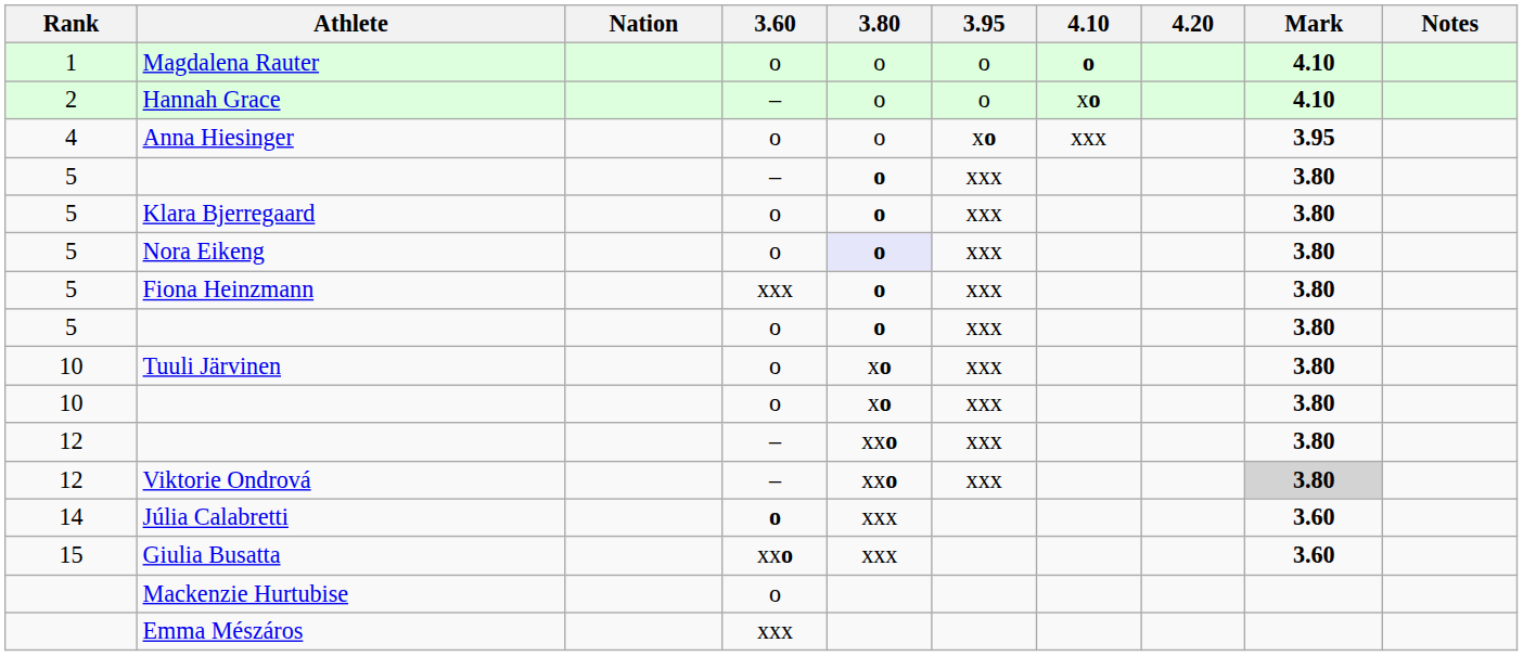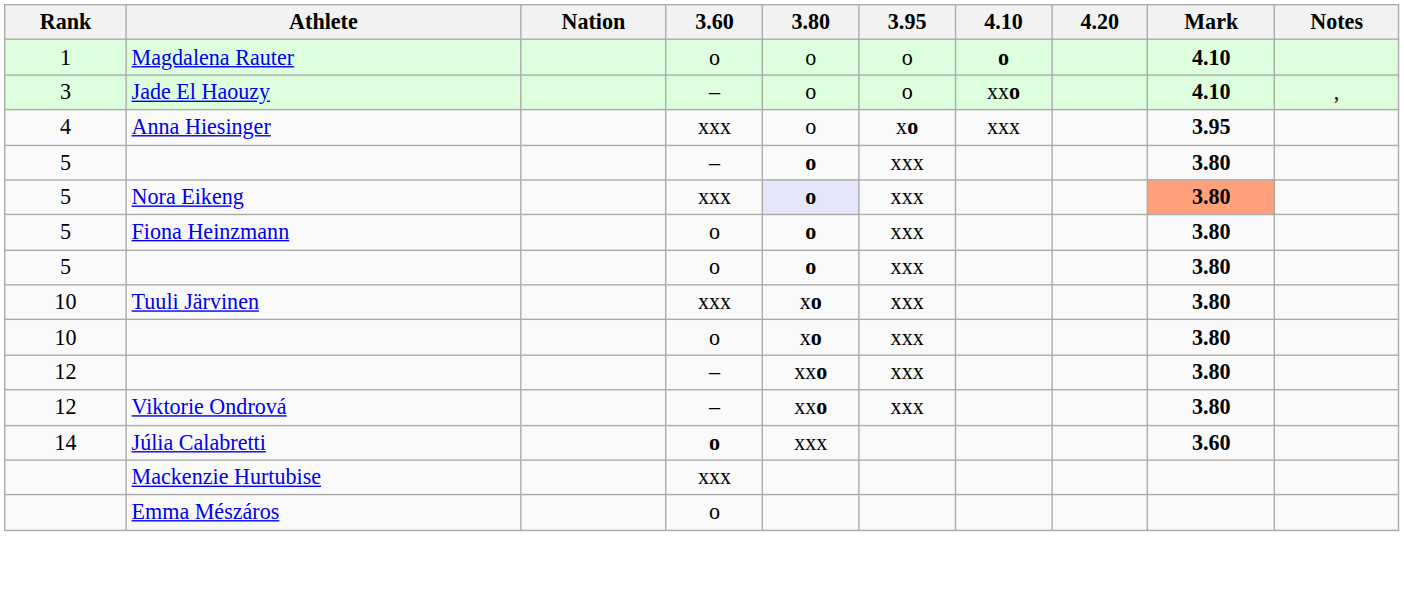 <table class="wikitable sortable" style="text-align:center;width: 80%;">
 <tr>
 <th scope="col">Rank</th>
 <th scope="col">Athlete</th>
 <th scope="col">Nation</th>
 <th scope="col">3.60</th>
 <th scope="col">3.80</th>
 <th scope="col">3.95</th>
 <th scope="col">4.10</th>
 <th scope="col">4.20</th>
 <th scope="col">Mark</th>
 <th scope="col">Notes</th>
 </tr>
 <tr bgcolor=ddffdd>
 <td>1</td>
 <td align=left><a href='#'>Magdalena Rauter</a></td>
 <td align=left></td>
 <td>o</td>
 <td>o</td>
 <td>o</td>
 <td><strong>o</strong></td>
 <td></td>
 <td><strong>4.10</strong></td>
 <td></td>
 </tr>
 <tr bgcolor=ddffdd>
-<td>2</td>
-<td align=left><a href='#'>Hannah Grace</a></td>
+<td>3</td>
+<td align=left><a href='#'>Jade El Haouzy</a></td>
 <td align=left></td>
 <td>–</td>
 <td>o</td>
 <td>o</td>
-<td>x<strong>o</strong></td>
+<td>xx<strong>o</strong></td>
 <td></td>
 <td><strong>4.10</strong></td>
-<td></td>
+<td>, </td>
 </tr>
 <tr>
 <td>4</td>
 <td align=left><a href='#'>Anna Hiesinger</a></td>
 <td align=left></td>
-<td>o</td>
+<td>xxx</td>
 <td>o</td>
 <td>x<strong>o</strong></td>
 <td>xxx</td>
 <td></td>
 <td><strong>3.95</strong></td>
 <td></td>
 </tr>
 <tr>
 <td>5</td>
 <td align=left></td>
 <td align=left></td>
 <td>–</td>
 <td><strong>o</strong></td>
 <td>xxx</td>
 <td></td>
 <td></td>
 <td><strong>3.80</strong></td>
 <td></td>
 </tr>
 <tr>
 <td>5</td>
-<td align=left><a href='#'>Klara Bjerregaard</a></td>
-<td align=left></td>
-<td>o</td>
-<td><strong>o</strong></td>
-<td>xxx</td>
-<td></td>
-<td></td>
-<td><strong>3.80</strong></td>
-<td></td>
-</tr>
-<tr>
-<td>5</td>
 <td align=left><a href='#'>Nora Eikeng</a></td>
 <td align=left></td>
-<td>o</td>
+<td>xxx</td>
 <td style="background: lavender;"><strong>o</strong></td>
 <td>xxx</td>
 <td></td>
 <td></td>
-<td><strong>3.80</strong></td>
+<td style="background: lightsalmon;"><strong>3.80</strong></td>
 <td></td>
 </tr>
 <tr>
 <td>5</td>
 <td align=left><a href='#'>Fiona Heinzmann</a></td>
 <td align=left></td>
-<td>xxx</td>
+<td>o</td>
 <td><strong>o</strong></td>
 <td>xxx</td>
 <td></td>
 <td></td>
 <td><strong>3.80</strong></td>
 <td></td>
 </tr>
 <tr>
 <td>5</td>
 <td align=left></td>
 <td align=left></td>
 <td>o</td>
 <td><strong>o</strong></td>
 <td>xxx</td>
 <td></td>
 <td></td>
 <td><strong>3.80</strong></td>
 <td></td>
 </tr>
 <tr>
 <td>10</td>
 <td align=left><a href='#'>Tuuli Järvinen</a></td>
 <td align=left></td>
-<td>o</td>
+<td>xxx</td>
 <td>x<strong>o</strong></td>
 <td>xxx</td>
 <td></td>
 <td></td>
 <td><strong>3.80</strong></td>
 <td></td>
 </tr>
 <tr>
 <td>10</td>
 <td align=left></td>
 <td align=left></td>
 <td>o</td>
 <td>x<strong>o</strong></td>
 <td>xxx</td>
 <td></td>
 <td></td>
 <td><strong>3.80</strong></td>
 <td></td>
 </tr>
 <tr>
 <td>12</td>
 <td align=left></td>
 <td align=left></td>
 <td>–</td>
 <td>xx<strong>o</strong></td>
 <td>xxx</td>
 <td></td>
 <td></td>
 <td><strong>3.80</strong></td>
 <td></td>
 </tr>
 <tr>
 <td>12</td>
 <td align=left><a href='#'>Viktorie Ondrová</a></td>
 <td align=left></td>
 <td>–</td>
 <td>xx<strong>o</strong></td>
 <td>xxx</td>
 <td></td>
 <td></td>
-<td style="background: lightgrey;"><strong>3.80</strong></td>
+<td><strong>3.80</strong></td>
 <td></td>
 </tr>
 <tr>
 <td>14</td>
 <td align=left><a href='#'>Júlia Calabretti</a></td>
 <td align=left></td>
 <td><strong>o</strong></td>
 <td>xxx</td>
 <td></td>
 <td></td>
 <td></td>
 <td><strong>3.60</strong></td>
 <td></td>
 </tr>
 <tr>
-<td>15</td>
-<td align=left><a href='#'>Giulia Busatta</a></td>
-<td align=left></td>
-<td>xx<strong>o</strong></td>
-<td>xxx</td>
-<td></td>
-<td></td>
-<td></td>
-<td><strong>3.60</strong></td>
-<td></td>
-</tr>
-<tr>
 <td></td>
 <td align=left><a href='#'>Mackenzie Hurtubise</a></td>
 <td align=left></td>
-<td>o</td>
+<td>xxx</td>
 <td></td>
 <td></td>
 <td></td>
 <td></td>
 <td></td>
 <td></td>
 </tr>
 <tr>
 <td></td>
 <td align=left><a href='#'>Emma Mészáros</a></td>
 <td align=left></td>
-<td>xxx</td>
+<td>o</td>
 <td></td>
 <td></td>
 <td></td>
 <td></td>
 <td></td>
 <td></td>
 </tr>
 </table>
